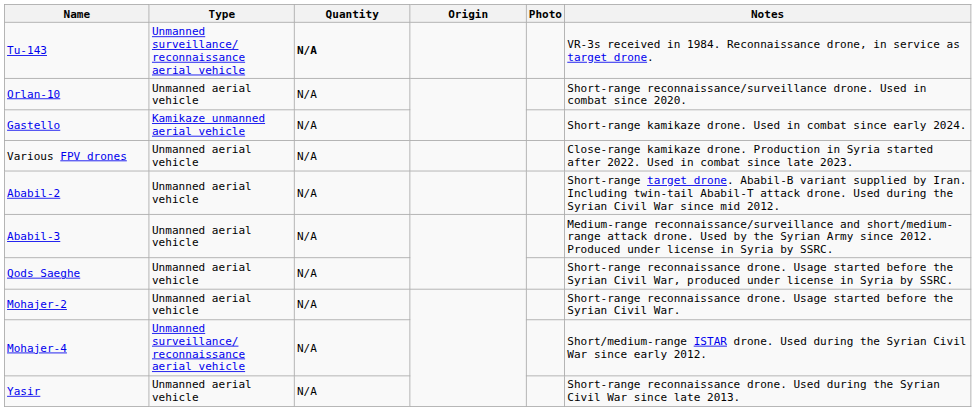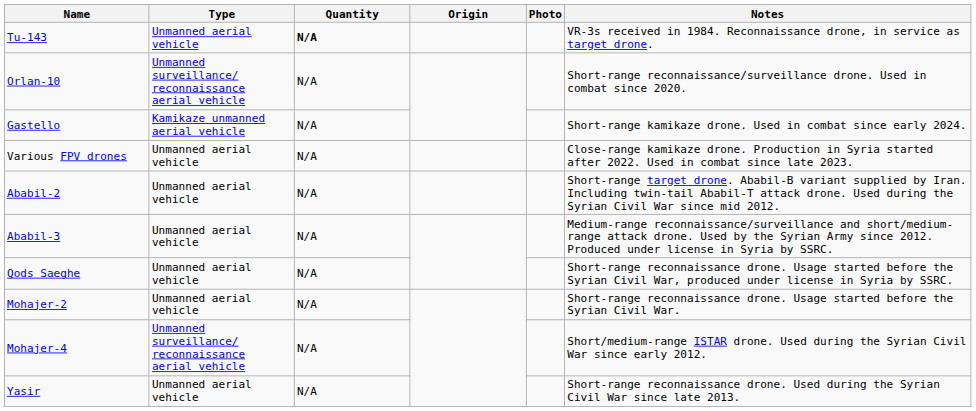 <table class="wikitable" style="width:90%;">
 <tr>
 <th style="width:15%;">Name</th>
 <th style="width:15%;">Type</th>
 <th style="width:12%;">Quantity</th>
 <th style="width:12%;">Origin</th>
 <th>Photo</th>
 <th>Notes</th>
 </tr>
 <tr>
 <td><a href='#'>Tu-143</a></td>
-<td><a href='#'>Unmanned surveillance/ reconnaissance aerial vehicle</a></td>
+<td><a href='#'>Unmanned aerial vehicle</a></td>
 <td><strong>N/A</strong></td>
 <td></td>
 <td></td>
 <td>VR-3s received in 1984. Reconnaissance drone, in service as <a href='#'>target drone</a>.</td>
 </tr>
 <tr>
 <td><a href='#'>Orlan-10</a></td>
-<td>Unmanned aerial vehicle</td>
+<td><a href='#'>Unmanned surveillance/ reconnaissance aerial vehicle</a></td>
 <td>N/A</td>
 <td rowspan="2"></td>
 <td></td>
 <td>Short-range reconnaissance/surveillance drone. Used in combat since 2020.</td>
 </tr>
 <tr>
 <td><a href='#'>Gastello</a></td>
 <td><a href='#'>Kamikaze unmanned aerial vehicle</a></td>
 <td>N/A</td>
 <td></td>
 <td>Short-range kamikaze drone. Used in combat since early 2024.</td>
 </tr>
 <tr>
 <td>Various <a href='#'>FPV drones</a></td>
 <td>Unmanned aerial vehicle</td>
 <td>N/A</td>
 <td><br></td>
 <td></td>
 <td>Close-range kamikaze drone. Production in Syria started after 2022. Used in combat since late 2023.</td>
 </tr>
 <tr>
 <td><a href='#'>Ababil-2</a></td>
 <td>Unmanned aerial vehicle</td>
 <td>N/A</td>
 <td rowspan="1"></td>
 <td></td>
 <td>Short-range <a href='#'>target drone</a>. Ababil-B variant supplied by Iran. Including twin-tail Ababil-T attack drone. Used during the Syrian Civil War since mid 2012.</td>
 </tr>
 <tr>
 <td><a href='#'>Ababil-3</a></td>
 <td>Unmanned aerial vehicle</td>
 <td>N/A</td>
 <td rowspan="2"><br></td>
 <td></td>
 <td>Medium-range reconnaissance/surveillance and short/medium-range attack drone. Used by the Syrian Army since 2012. Produced under license in Syria by SSRC.</td>
 </tr>
 <tr>
 <td><a href='#'>Qods Saeghe</a></td>
 <td>Unmanned aerial vehicle</td>
 <td>N/A</td>
 <td></td>
 <td>Short-range reconnaissance drone. Usage started before the Syrian Civil War, produced under license in Syria by SSRC.</td>
 </tr>
 <tr>
 <td><a href='#'>Mohajer-2</a></td>
 <td>Unmanned aerial vehicle</td>
 <td>N/A</td>
 <td rowspan="3"></td>
 <td></td>
 <td>Short-range reconnaissance drone. Usage started before the Syrian Civil War.</td>
 </tr>
 <tr>
 <td><a href='#'>Mohajer-4</a></td>
 <td><a href='#'>Unmanned surveillance/ reconnaissance aerial vehicle</a></td>
 <td>N/A</td>
 <td></td>
 <td>Short/medium-range <a href='#'>ISTAR</a> drone. Used during the Syrian Civil War since early 2012.</td>
 </tr>
 <tr>
 <td><a href='#'>Yasir</a></td>
 <td>Unmanned aerial vehicle</td>
 <td>N/A</td>
 <td></td>
 <td>Short-range reconnaissance drone. Used during the Syrian Civil War since late 2013.</td>
 </tr>
 </table>
